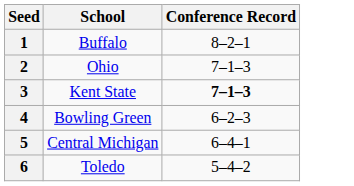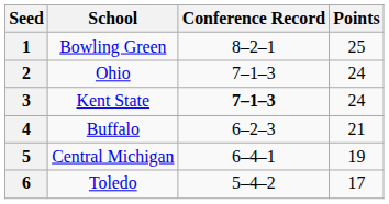 <table class="wikitable" style="text-align:center">
 <tr>
 <th>Seed</th>
 <th>School</th>
 <th>Conference Record</th>
+<th>Points</th>
 </tr>
 <tr>
 <th>1</th>
-<td><a href='#'>Buffalo</a></td>
+<td><a href='#'>Bowling Green</a></td>
 <td>8–2–1</td>
+<td>25</td>
 </tr>
 <tr>
 <th>2</th>
 <td><a href='#'>Ohio</a></td>
 <td>7–1–3</td>
+<td>24</td>
 </tr>
 <tr>
 <th>3</th>
 <td><a href='#'>Kent State</a></td>
 <td><strong>7–1–3</strong></td>
+<td>24</td>
 </tr>
 <tr>
 <th>4</th>
-<td><a href='#'>Bowling Green</a></td>
+<td><a href='#'>Buffalo</a></td>
 <td>6–2–3</td>
+<td>21</td>
 </tr>
 <tr>
 <th>5</th>
 <td><a href='#'>Central Michigan</a></td>
 <td>6–4–1</td>
+<td>19</td>
 </tr>
 <tr>
 <th>6</th>
 <td><a href='#'>Toledo</a></td>
 <td>5–4–2</td>
+<td>17</td>
 </tr>
 </table>
